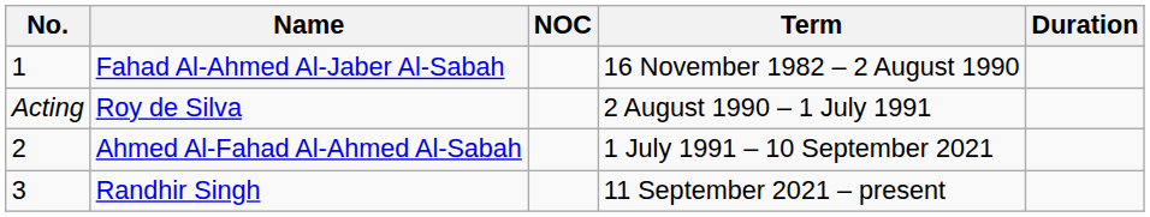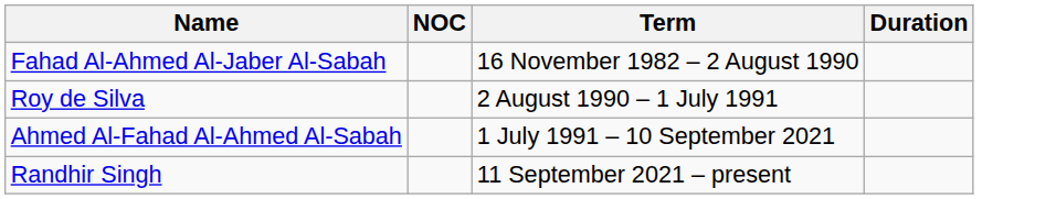 <table class="wikitable">
 <tr>
-<th>No.</th>
 <th>Name</th>
 <th>NOC</th>
 <th>Term</th>
 <th>Duration</th>
 </tr>
 <tr>
-<td>1</td>
 <td><a href='#'>Fahad Al-Ahmed Al-Jaber Al-Sabah</a></td>
 <td></td>
 <td>16 November 1982 – 2 August 1990</td>
 <td></td>
 </tr>
 <tr>
-<td><em>Acting</em></td>
 <td><a href='#'>Roy de Silva</a></td>
 <td></td>
 <td>2 August 1990 – 1 July 1991</td>
 <td></td>
 </tr>
 <tr>
-<td>2</td>
 <td><a href='#'>Ahmed Al-Fahad Al-Ahmed Al-Sabah</a></td>
 <td></td>
 <td>1 July 1991 – 10 September 2021</td>
 <td></td>
 </tr>
 <tr>
-<td>3</td>
 <td><a href='#'>Randhir Singh</a></td>
 <td></td>
 <td>11 September 2021 – present</td>
 <td></td>
 </tr>
 </table>
